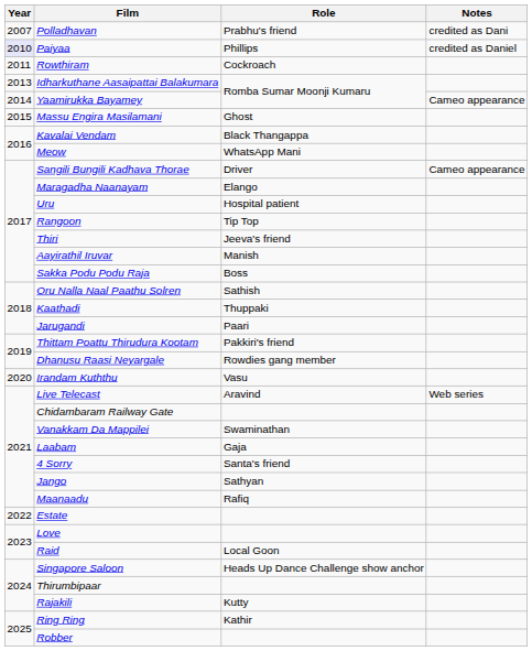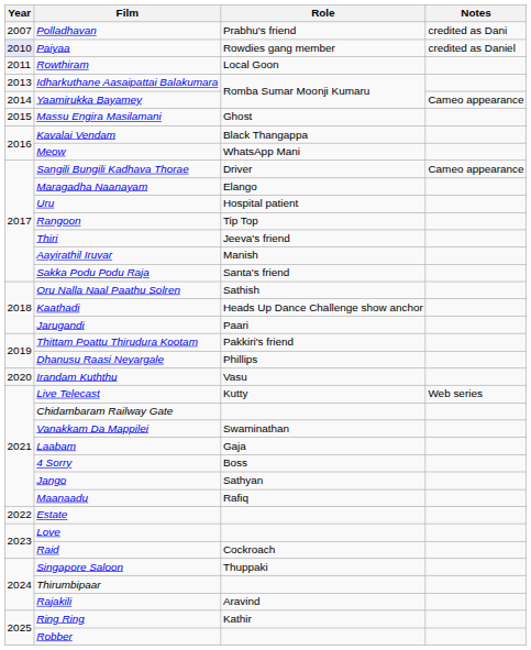 <table class="wikitable sortable">
 <tr>
 <th>Year</th>
 <th>Film</th>
 <th>Role</th>
 <th>Notes</th>
 </tr>
 <tr>
 <td>2007</td>
 <td><em><a href='#'>Polladhavan</a></em></td>
 <td>Prabhu's friend</td>
 <td>credited as Dani</td>
 </tr>
 <tr>
 <td style="background: lavender;">2010</td>
 <td><em><a href='#'>Paiyaa</a></em></td>
-<td>Phillips</td>
+<td>Rowdies gang member</td>
 <td>credited as Daniel</td>
 </tr>
 <tr>
 <td>2011</td>
 <td><em><a href='#'>Rowthiram</a></em></td>
-<td>Cockroach</td>
+<td>Local Goon</td>
 <td></td>
 </tr>
 <tr>
 <td>2013</td>
 <td><em><a href='#'>Idharkuthane Aasaipattai Balakumara</a></em></td>
 <td rowspan="2">Romba Sumar Moonji Kumaru</td>
 <td></td>
 </tr>
 <tr>
 <td>2014</td>
 <td><em><a href='#'>Yaamirukka Bayamey</a></em></td>
 <td>Cameo appearance</td>
 </tr>
 <tr>
 <td>2015</td>
 <td><em><a href='#'>Massu Engira Masilamani</a></em></td>
 <td>Ghost</td>
 <td></td>
 </tr>
 <tr>
 <td rowspan="2">2016</td>
 <td><em><a href='#'>Kavalai Vendam</a></em></td>
 <td>Black Thangappa</td>
 <td></td>
 </tr>
 <tr>
 <td><em><a href='#'>Meow</a></em></td>
 <td>WhatsApp Mani</td>
 <td></td>
 </tr>
 <tr>
 <td rowspan="7">2017</td>
 <td><em><a href='#'>Sangili Bungili Kadhava Thorae</a></em></td>
 <td>Driver</td>
 <td>Cameo appearance</td>
 </tr>
 <tr>
 <td><em><a href='#'>Maragadha Naanayam</a></em></td>
 <td>Elango</td>
 <td></td>
 </tr>
 <tr>
 <td><em><a href='#'>Uru</a></em></td>
 <td>Hospital patient</td>
 <td></td>
 </tr>
 <tr>
 <td><em><a href='#'>Rangoon</a></em></td>
 <td>Tip Top</td>
 <td></td>
 </tr>
 <tr>
 <td><em><a href='#'>Thiri</a></em></td>
 <td>Jeeva's friend</td>
 <td></td>
 </tr>
 <tr>
 <td><em><a href='#'>Aayirathil Iruvar</a></em></td>
 <td>Manish</td>
 <td></td>
 </tr>
 <tr>
 <td><em><a href='#'>Sakka Podu Podu Raja</a></em></td>
-<td>Boss</td>
+<td>Santa's friend</td>
 <td></td>
 </tr>
 <tr>
 <td rowspan="3">2018</td>
 <td><em><a href='#'>Oru Nalla Naal Paathu Solren</a></em></td>
 <td>Sathish</td>
 <td></td>
 </tr>
 <tr>
 <td><em><a href='#'>Kaathadi</a></em></td>
-<td>Thuppaki</td>
+<td>Heads Up Dance Challenge show anchor</td>
 <td></td>
 </tr>
 <tr>
 <td><em><a href='#'>Jarugandi</a></em></td>
 <td>Paari</td>
 <td></td>
 </tr>
 <tr>
 <td rowspan="2">2019</td>
 <td><em><a href='#'>Thittam Poattu Thirudura Kootam</a></em></td>
 <td>Pakkiri's friend</td>
 <td></td>
 </tr>
 <tr>
 <td><em><a href='#'>Dhanusu Raasi Neyargale</a></em></td>
-<td>Rowdies gang member</td>
+<td>Phillips</td>
 <td></td>
 </tr>
 <tr>
 <td>2020</td>
 <td><em><a href='#'>Irandam Kuththu</a></em></td>
 <td>Vasu</td>
 <td></td>
 </tr>
 <tr>
 <td rowspan="7">2021</td>
 <td><em><a href='#'>Live Telecast</a></em></td>
-<td>Aravind</td>
+<td>Kutty</td>
 <td>Web series</td>
 </tr>
 <tr>
 <td><em>Chidambaram Railway Gate</em></td>
 <td></td>
 <td></td>
 </tr>
 <tr>
 <td><em><a href='#'>Vanakkam Da Mappilei</a></em></td>
 <td>Swaminathan</td>
 <td></td>
 </tr>
 <tr>
 <td><em><a href='#'>Laabam</a></em></td>
 <td>Gaja</td>
 <td></td>
 </tr>
 <tr>
 <td><em><a href='#'>4 Sorry</a></em></td>
-<td>Santa's friend</td>
+<td>Boss</td>
 <td></td>
 </tr>
 <tr>
 <td><em><a href='#'>Jango</a></em></td>
 <td>Sathyan</td>
 <td></td>
 </tr>
 <tr>
 <td><em><a href='#'>Maanaadu</a></em></td>
 <td>Rafiq</td>
 <td></td>
 </tr>
 <tr>
 <td>2022</td>
 <td><em><a href='#'>Estate</a></em></td>
 <td></td>
 <td></td>
 </tr>
 <tr>
 <td rowspan="2">2023</td>
 <td><em><a href='#'>Love</a></em></td>
 <td></td>
 <td></td>
 </tr>
 <tr>
 <td><em><a href='#'>Raid</a></em></td>
-<td>Local Goon</td>
+<td>Cockroach</td>
 <td></td>
 </tr>
 <tr>
 <td rowspan="3">2024</td>
 <td><em><a href='#'>Singapore Saloon</a></em></td>
-<td>Heads Up Dance Challenge show anchor</td>
+<td>Thuppaki</td>
 <td></td>
 </tr>
 <tr>
 <td><em>Thirumbipaar</em></td>
 <td></td>
 <td></td>
 </tr>
 <tr>
 <td><em><a href='#'>Rajakili</a></em></td>
-<td>Kutty</td>
+<td>Aravind</td>
 <td></td>
 </tr>
 <tr>
 <td rowspan="2">2025</td>
 <td><em><a href='#'>Ring Ring</a></em></td>
 <td>Kathir</td>
 <td></td>
 </tr>
 <tr>
 <td><em><a href='#'>Robber</a></em></td>
 <td></td>
 <td></td>
 </tr>
 </table>
